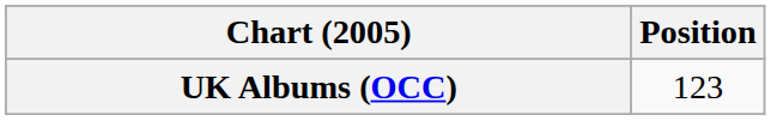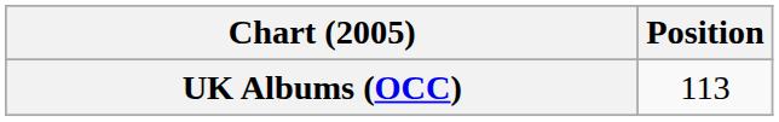 <table class="wikitable plainrowheaders" style="text-align:center;">
 <tr>
 <th scope="col" style="width:18em;">Chart (2005)</th>
 <th scope="col">Position</th>
 </tr>
 <tr>
 <th scope="row">UK Albums (<a href='#'>OCC</a>)</th>
-<td>123</td>
+<td>113</td>
 </tr>
 </table>
